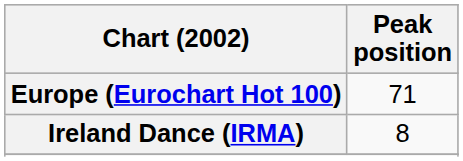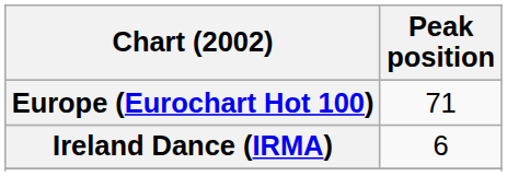 <table class="wikitable sortable plainrowheaders" style="text-align:center">
 <tr>
 <th>Chart (2002)</th>
 <th>Peak<br>position</th>
 </tr>
 <tr>
 <th scope="row">Europe (<a href='#'>Eurochart Hot 100</a>)</th>
 <td>71</td>
 </tr>
 <tr>
 <th scope="row">Ireland Dance (<a href='#'>IRMA</a>)</th>
-<td>8</td>
+<td>6</td>
 </tr>
 <tr>
 </tr>
 <tr>
 </tr>
 <tr>
 </tr>
 </table>
